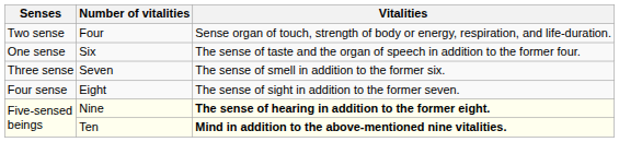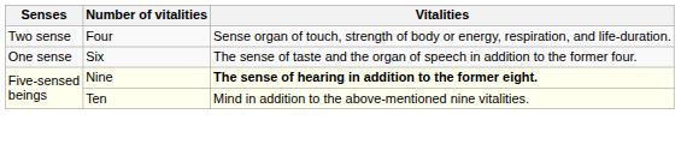 <table class="wikitable">
 <tr>
 <th>Senses</th>
 <th>Number of vitalities</th>
 <th>Vitalities</th>
 </tr>
 <tr style="background:#gold;">
 <td>Two sense</td>
 <td>Four</td>
 <td>Sense organ of touch, strength of body or energy, respiration, and life-duration.</td>
 </tr>
 <tr style="background:#gold;">
 <td>One sense</td>
 <td>Six</td>
 <td>The sense of taste and the organ of speech in addition to the former four.</td>
 </tr>
-<tr style="background:#gold;">
-<td>Three sense</td>
-<td>Seven</td>
-<td>The sense of smell in addition to the former six.</td>
-</tr>
-<tr style="background:#gold;">
-<td>Four sense</td>
-<td>Eight</td>
-<td>The sense of sight in addition to the former seven.</td>
-</tr>
 <tr style="background:#ffe;">
 <td rowspan="2">Five-sensed<br>beings</td>
 <td>Nine</td>
 <td><strong>The sense of hearing in addition to the former eight.</strong></td>
 </tr>
 <tr style="background:#ffe;">
 <td>Ten</td>
-<td><strong>Mind in addition to the above-mentioned nine vitalities.</strong></td>
+<td>Mind in addition to the above-mentioned nine vitalities.</td>
 </tr>
 </table>
